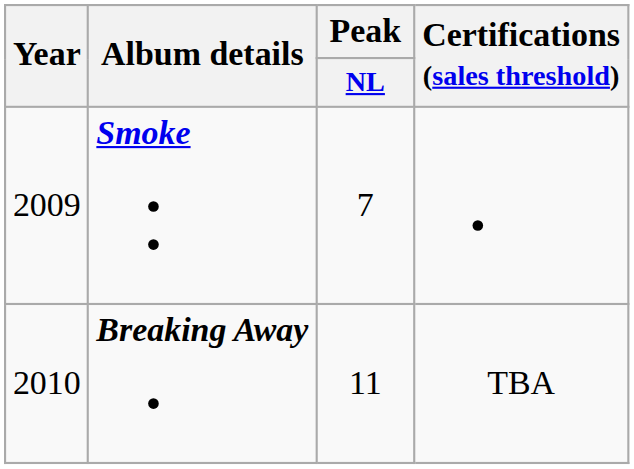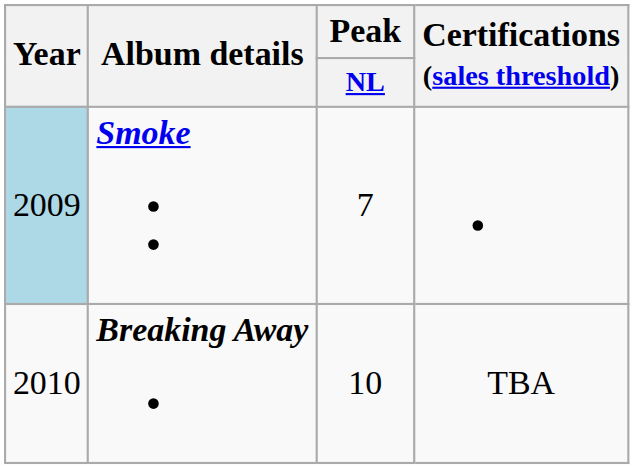 <table class="wikitable" style="text-align: center;">
 <tr>
 <th rowspan="2">Year</th>
 <th rowspan="2">Album details</th>
 <th>Peak</th>
 <th rowspan="2">Certifications<br><small>(<a href='#'>sales threshold</a>)</small></th>
 </tr>
 <tr style="font-size: smaller;">
 <th style="width:40px;"><a href='#'>NL</a></th>
 </tr>
 <tr>
-<td>2009</td>
+<td style="background: lightblue;">2009</td>
 <td style="text-align:left;"><strong><em><a href='#'>Smoke</a></em></strong><br><ul><li></li><li></li></ul></td>
 <td align="center">7</td>
 <td style="text-align:left;"><br><ul><li></li></ul></td>
 </tr>
 <tr>
 <td>2010</td>
 <td style="text-align:left;"><strong><em>Breaking Away</em></strong><br><ul><li></li></ul></td>
-<td>11</td>
+<td>10</td>
 <td>TBA</td>
 </tr>
 </table>
